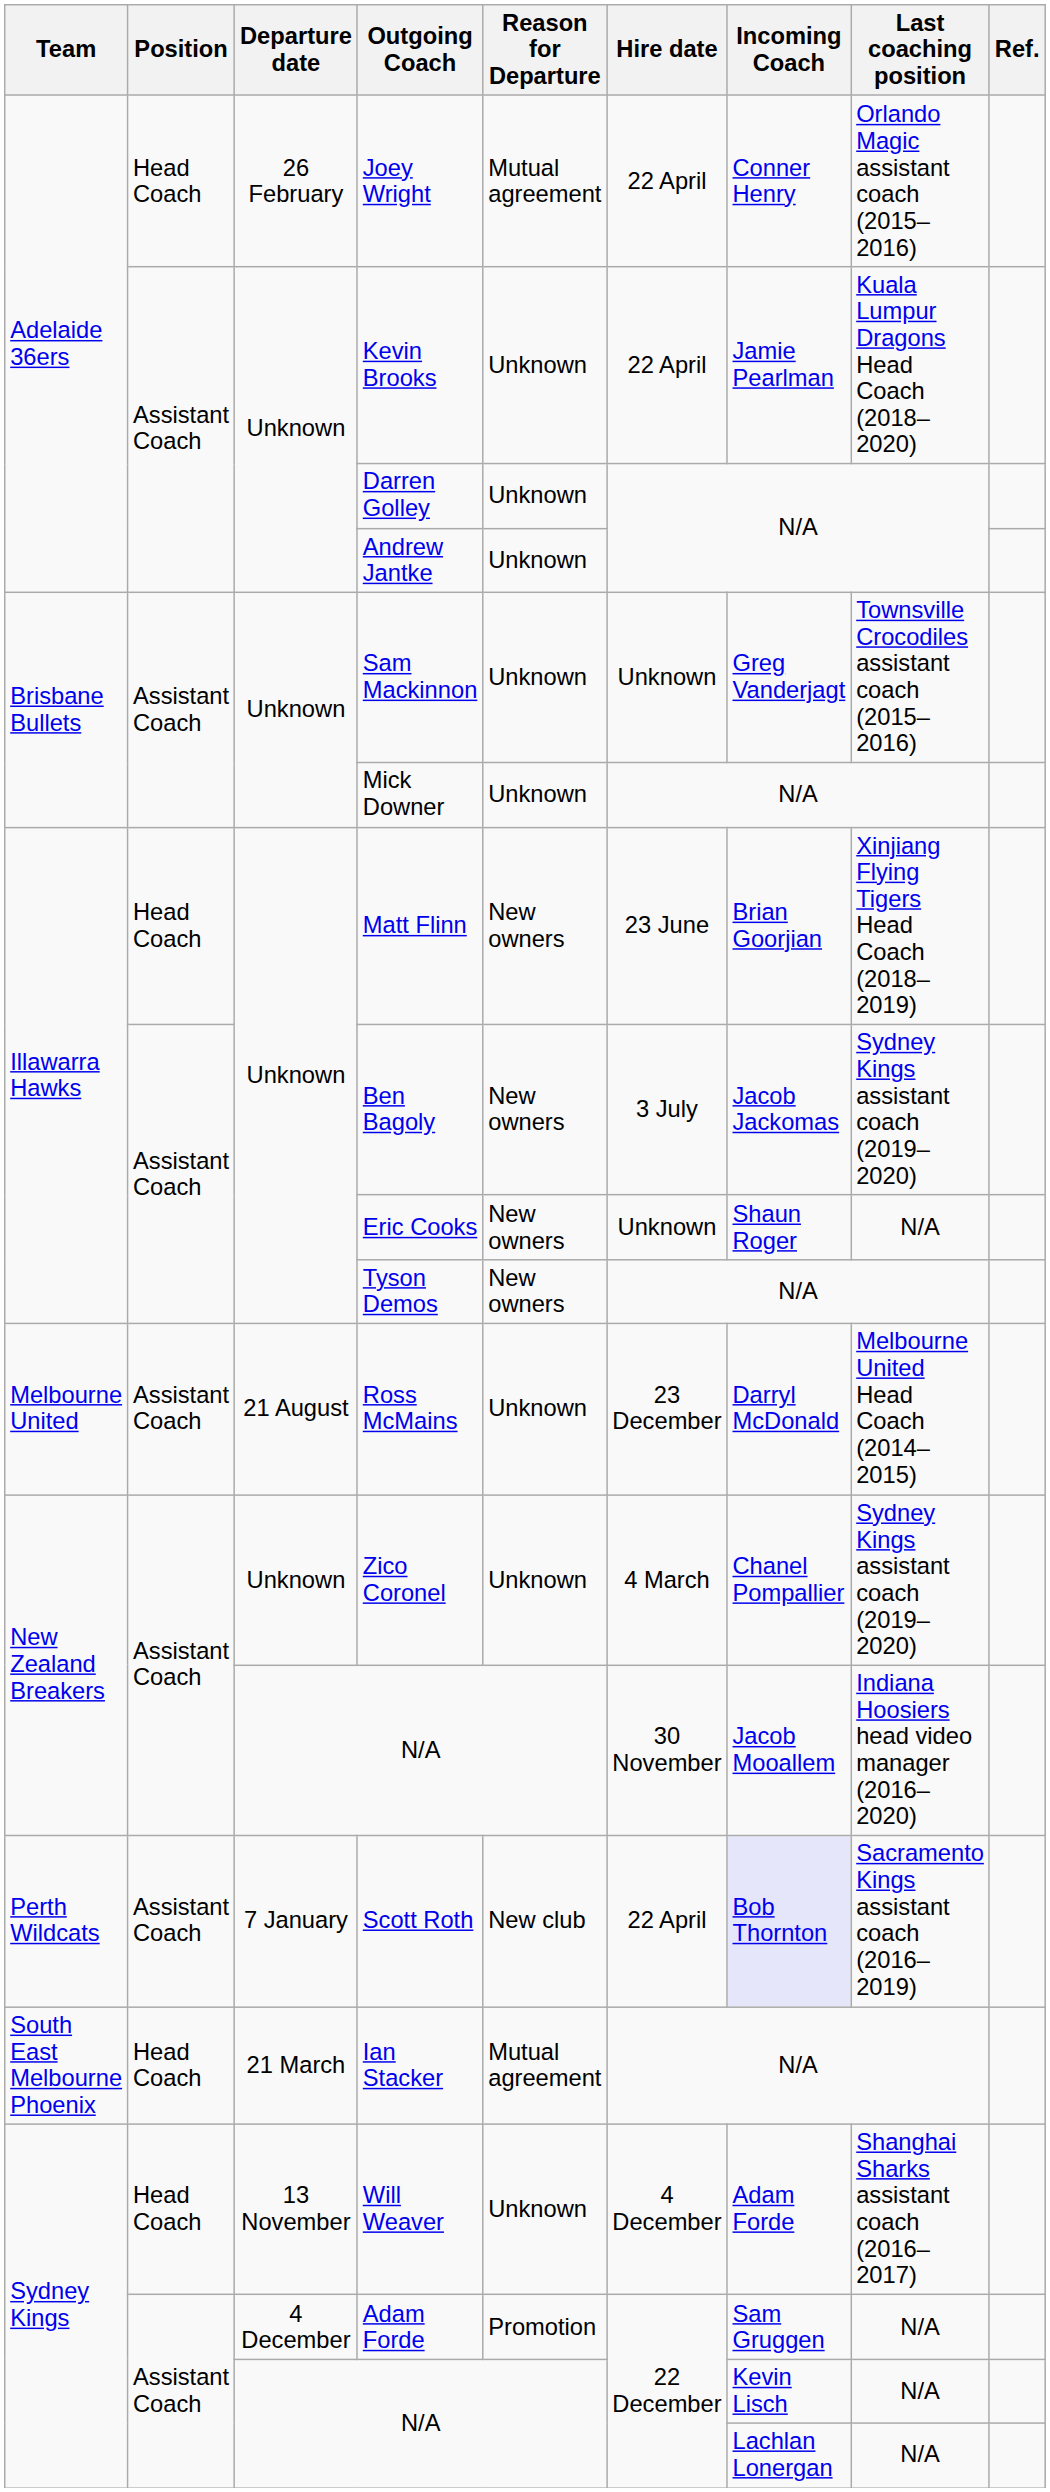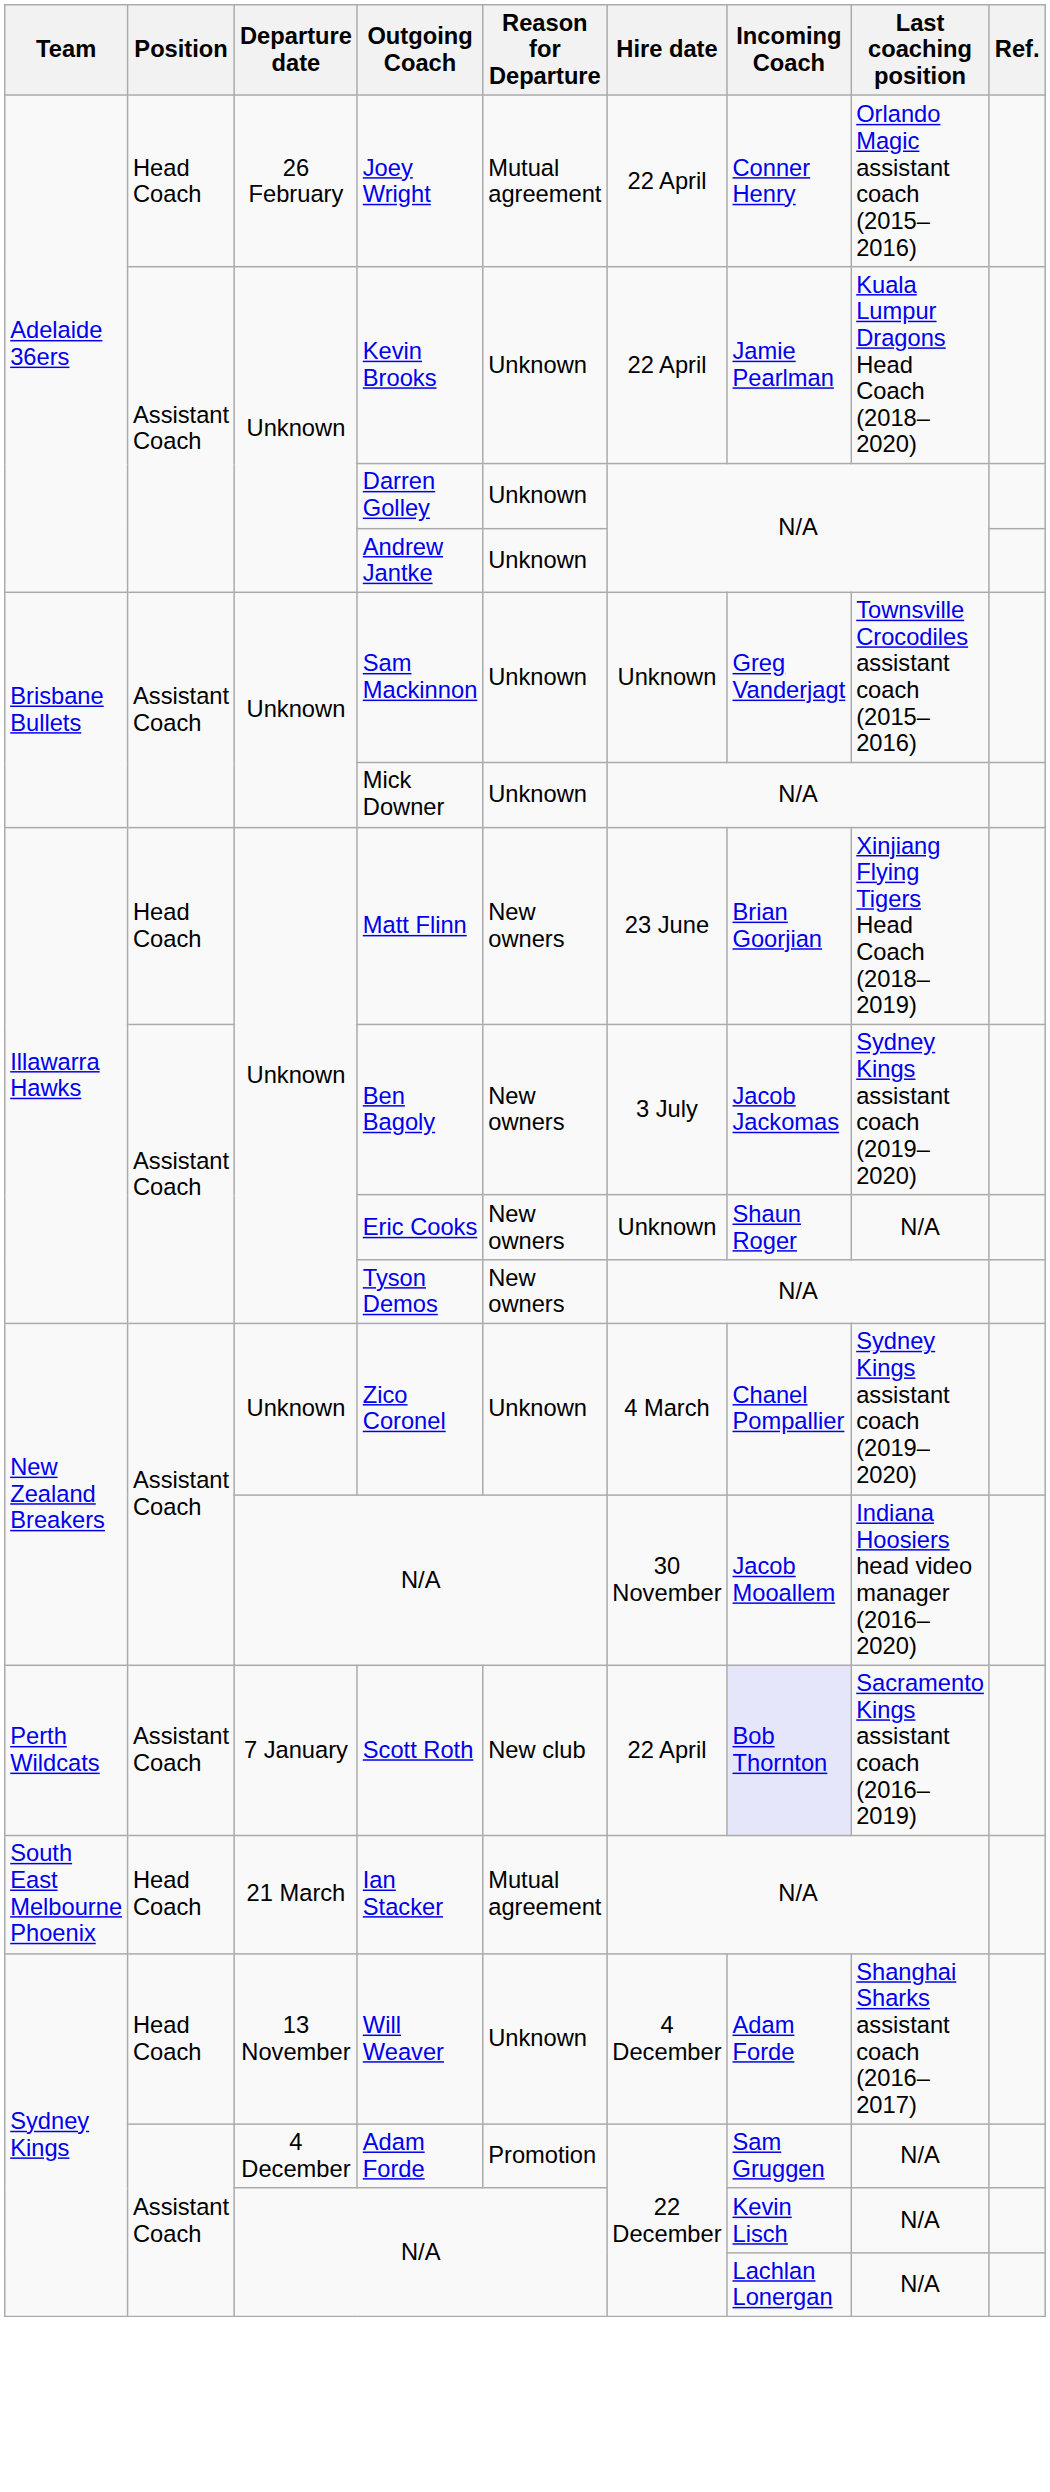 <table class="wikitable sortable">
 <tr>
 <th>Team</th>
 <th>Position</th>
 <th>Departure date</th>
 <th>Outgoing Coach</th>
 <th>Reason for Departure</th>
 <th>Hire date</th>
 <th>Incoming Coach</th>
 <th class="unsortable">Last coaching position</th>
 <th class="unsortable">Ref.</th>
 </tr>
 <tr>
 <td rowspan="4"><a href='#'>Adelaide 36ers</a></td>
 <td>Head Coach</td>
 <td align="center">26 February</td>
 <td><a href='#'>Joey Wright</a></td>
 <td>Mutual agreement</td>
 <td align="center">22 April</td>
 <td><a href='#'>Conner Henry</a></td>
 <td><a href='#'>Orlando Magic</a> assistant coach (2015–2016)</td>
 <td></td>
 </tr>
 <tr>
 <td rowspan="3">Assistant Coach</td>
 <td rowspan="3" align="center">Unknown</td>
 <td><a href='#'>Kevin Brooks</a></td>
 <td>Unknown</td>
 <td align="center">22 April</td>
 <td><a href='#'>Jamie Pearlman</a></td>
 <td><a href='#'>Kuala Lumpur Dragons</a> Head Coach (2018–2020)</td>
 <td></td>
 </tr>
 <tr>
 <td><a href='#'>Darren Golley</a></td>
 <td>Unknown</td>
 <td colspan="3" rowspan="2" align="center">N/A</td>
 <td></td>
 </tr>
 <tr>
 <td><a href='#'>Andrew Jantke</a></td>
 <td>Unknown</td>
 <td></td>
 </tr>
 <tr>
 <td rowspan="2"><a href='#'>Brisbane Bullets</a></td>
 <td rowspan="2">Assistant Coach</td>
 <td align="center" rowspan="2">Unknown</td>
 <td><a href='#'>Sam Mackinnon</a></td>
 <td>Unknown</td>
 <td align="center">Unknown</td>
 <td><a href='#'>Greg Vanderjagt</a></td>
 <td><a href='#'>Townsville Crocodiles</a> assistant coach (2015–2016)</td>
 <td></td>
 </tr>
 <tr>
 <td>Mick Downer</td>
 <td>Unknown</td>
 <td align="center" colspan="3">N/A</td>
 <td></td>
 </tr>
 <tr>
 <td rowspan="4"><a href='#'>Illawarra Hawks</a></td>
 <td>Head Coach</td>
 <td rowspan="4" align="center">Unknown</td>
 <td><a href='#'>Matt Flinn</a></td>
 <td>New owners</td>
 <td align="center">23 June</td>
 <td><a href='#'>Brian Goorjian</a></td>
 <td><a href='#'>Xinjiang Flying Tigers</a> Head Coach (2018–2019)</td>
 <td></td>
 </tr>
 <tr>
 <td rowspan="3">Assistant Coach</td>
 <td><a href='#'>Ben Bagoly</a></td>
 <td>New owners</td>
 <td align="center">3 July</td>
 <td><a href='#'>Jacob Jackomas</a></td>
 <td><a href='#'>Sydney Kings</a> assistant coach (2019–2020)</td>
 <td></td>
 </tr>
 <tr>
 <td><a href='#'>Eric Cooks</a></td>
 <td>New owners</td>
 <td align="center">Unknown</td>
 <td><a href='#'>Shaun Roger</a></td>
 <td align="center">N/A</td>
 <td></td>
 </tr>
 <tr>
 <td><a href='#'>Tyson Demos</a></td>
 <td>New owners</td>
 <td colspan="3" align="center">N/A</td>
 <td></td>
 </tr>
 <tr>
-<td><a href='#'>Melbourne United</a></td>
-<td>Assistant Coach</td>
-<td align="center">21 August</td>
-<td><a href='#'>Ross McMains</a></td>
-<td>Unknown</td>
-<td align="center">23 December</td>
-<td><a href='#'>Darryl McDonald</a></td>
-<td><a href='#'>Melbourne United</a> Head Coach (2014–2015)</td>
-<td></td>
-</tr>
-<tr>
 <td rowspan="2"><a href='#'>New Zealand Breakers</a></td>
 <td rowspan="2">Assistant Coach</td>
 <td align="center">Unknown</td>
 <td><a href='#'>Zico Coronel</a></td>
 <td>Unknown</td>
 <td align="center">4 March</td>
 <td><a href='#'>Chanel Pompallier</a></td>
 <td><a href='#'>Sydney Kings</a> assistant coach (2019–2020)</td>
 <td></td>
 </tr>
 <tr>
 <td colspan="3" align="center">N/A</td>
 <td align="center">30 November</td>
 <td><a href='#'>Jacob Mooallem</a></td>
 <td><a href='#'>Indiana Hoosiers</a> head video manager (2016–2020)</td>
 <td></td>
 </tr>
 <tr>
 <td><a href='#'>Perth Wildcats</a></td>
 <td>Assistant Coach</td>
 <td align="center">7 January</td>
 <td><a href='#'>Scott Roth</a></td>
 <td>New club</td>
 <td align="center">22 April</td>
 <td style="background: lavender;"><a href='#'>Bob Thornton</a></td>
 <td><a href='#'>Sacramento Kings</a> assistant coach (2016–2019)</td>
 <td></td>
 </tr>
 <tr>
 <td><a href='#'>South East Melbourne Phoenix</a></td>
 <td>Head Coach</td>
 <td align="center">21 March</td>
 <td><a href='#'>Ian Stacker</a></td>
 <td>Mutual agreement</td>
 <td colspan="3" align="center">N/A</td>
 <td></td>
 </tr>
 <tr>
 <td rowspan="4"><a href='#'>Sydney Kings</a></td>
 <td>Head Coach</td>
 <td align="center">13 November</td>
 <td><a href='#'>Will Weaver</a></td>
 <td>Unknown</td>
 <td align="center">4 December</td>
 <td><a href='#'>Adam Forde</a></td>
 <td><a href='#'>Shanghai Sharks</a> assistant coach (2016–2017)</td>
 <td></td>
 </tr>
 <tr>
 <td rowspan="3">Assistant Coach</td>
 <td align="center">4 December</td>
 <td><a href='#'>Adam Forde</a></td>
 <td>Promotion</td>
 <td rowspan="3" align="center">22 December</td>
 <td><a href='#'>Sam Gruggen</a></td>
 <td align="center">N/A</td>
 <td></td>
 </tr>
 <tr>
 <td align="center" colspan="3" rowspan="2">N/A</td>
 <td><a href='#'>Kevin Lisch</a></td>
 <td align="center">N/A</td>
 <td></td>
 </tr>
 <tr>
 <td><a href='#'>Lachlan Lonergan</a></td>
 <td align="center">N/A</td>
 <td></td>
 </tr>
 </table>
